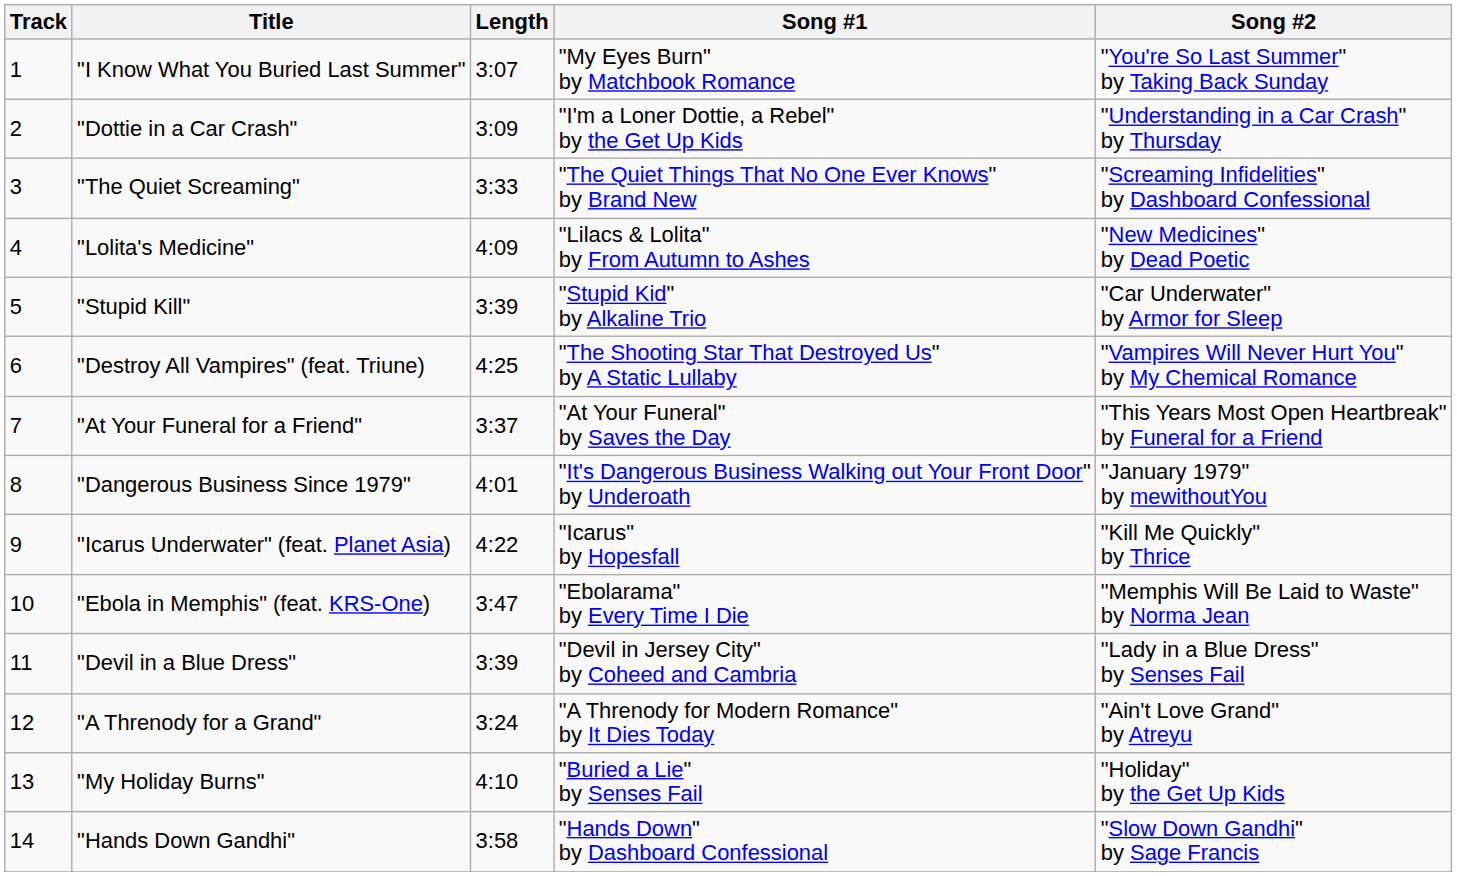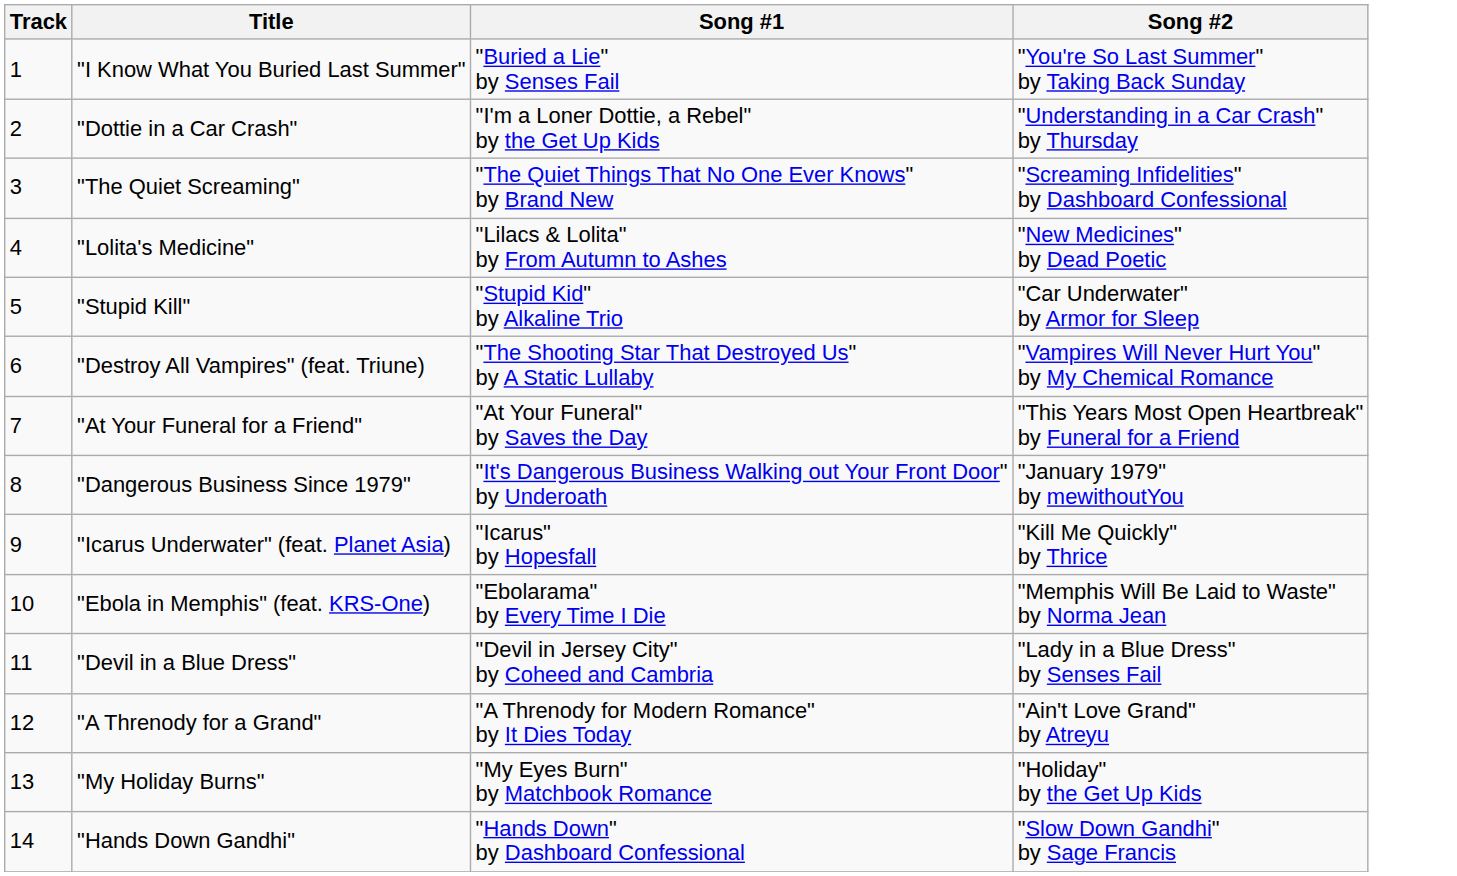 <table class="wikitable">
 <tr>
 <th>Track</th>
 <th>Title</th>
-<th>Length</th>
 <th>Song #1</th>
 <th>Song #2</th>
 </tr>
 <tr>
 <td>1</td>
 <td>"I Know What You Buried Last Summer"</td>
-<td>3:07</td>
-<td>"My Eyes Burn"<br> by <a href='#'>Matchbook Romance</a></td>
+<td>"<a href='#'>Buried a Lie</a>"<br> by <a href='#'>Senses Fail</a></td>
 <td>"<a href='#'>You're So Last Summer</a>"<br> by <a href='#'>Taking Back Sunday</a></td>
 </tr>
 <tr>
 <td>2</td>
 <td>"Dottie in a Car Crash"</td>
-<td>3:09</td>
 <td>"I'm a Loner Dottie, a Rebel"<br> by <a href='#'>the Get Up Kids</a></td>
 <td>"<a href='#'>Understanding in a Car Crash</a>"<br> by <a href='#'>Thursday</a></td>
 </tr>
 <tr>
 <td>3</td>
 <td>"The Quiet Screaming"</td>
-<td>3:33</td>
 <td>"<a href='#'>The Quiet Things That No One Ever Knows</a>"<br> by <a href='#'>Brand New</a></td>
 <td>"<a href='#'>Screaming Infidelities</a>"<br> by <a href='#'>Dashboard Confessional</a></td>
 </tr>
 <tr>
 <td>4</td>
 <td>"Lolita's Medicine"</td>
-<td>4:09</td>
 <td>"Lilacs & Lolita"<br> by <a href='#'>From Autumn to Ashes</a></td>
 <td>"<a href='#'>New Medicines</a>"<br> by <a href='#'>Dead Poetic</a></td>
 </tr>
 <tr>
 <td>5</td>
 <td>"Stupid Kill"</td>
-<td>3:39</td>
 <td>"<a href='#'>Stupid Kid</a>"<br> by <a href='#'>Alkaline Trio</a></td>
 <td>"Car Underwater"<br> by <a href='#'>Armor for Sleep</a></td>
 </tr>
 <tr>
 <td>6</td>
 <td>"Destroy All Vampires" (feat. Triune)</td>
-<td>4:25</td>
 <td>"<a href='#'>The Shooting Star That Destroyed Us</a>"<br> by <a href='#'>A Static Lullaby</a></td>
 <td>"<a href='#'>Vampires Will Never Hurt You</a>"<br> by <a href='#'>My Chemical Romance</a></td>
 </tr>
 <tr>
 <td>7</td>
 <td>"At Your Funeral for a Friend"</td>
-<td>3:37</td>
 <td>"At Your Funeral"<br> by <a href='#'>Saves the Day</a></td>
 <td>"This Years Most Open Heartbreak"<br> by <a href='#'>Funeral for a Friend</a></td>
 </tr>
 <tr>
 <td>8</td>
 <td>"Dangerous Business Since 1979"</td>
-<td>4:01</td>
 <td>"<a href='#'>It's Dangerous Business Walking out Your Front Door</a>"<br>  by <a href='#'>Underoath</a></td>
 <td>"January 1979"<br> by <a href='#'>mewithoutYou</a></td>
 </tr>
 <tr>
 <td>9</td>
 <td>"Icarus Underwater" (feat. <a href='#'>Planet Asia</a>)</td>
-<td>4:22</td>
 <td>"Icarus"<br> by <a href='#'>Hopesfall</a></td>
 <td>"Kill Me Quickly"<br> by <a href='#'>Thrice</a></td>
 </tr>
 <tr>
 <td>10</td>
 <td>"Ebola in Memphis" (feat. <a href='#'>KRS-One</a>)</td>
-<td>3:47</td>
 <td>"Ebolarama"<br> by <a href='#'>Every Time I Die</a></td>
 <td>"Memphis Will Be Laid to Waste"<br> by <a href='#'>Norma Jean</a></td>
 </tr>
 <tr>
 <td>11</td>
 <td>"Devil in a Blue Dress"</td>
-<td>3:39</td>
 <td>"Devil in Jersey City"<br> by <a href='#'>Coheed and Cambria</a></td>
 <td>"Lady in a Blue Dress"<br> by <a href='#'>Senses Fail</a></td>
 </tr>
 <tr>
 <td>12</td>
 <td>"A Threnody for a Grand"</td>
-<td>3:24</td>
 <td>"A Threnody for Modern Romance"<br> by <a href='#'>It Dies Today</a></td>
 <td>"Ain't Love Grand"<br> by <a href='#'>Atreyu</a></td>
 </tr>
 <tr>
 <td>13</td>
 <td>"My Holiday Burns"</td>
-<td>4:10</td>
-<td>"<a href='#'>Buried a Lie</a>"<br> by <a href='#'>Senses Fail</a></td>
+<td>"My Eyes Burn"<br> by <a href='#'>Matchbook Romance</a></td>
 <td>"Holiday"<br> by <a href='#'>the Get Up Kids</a></td>
 </tr>
 <tr>
 <td>14</td>
 <td>"Hands Down Gandhi"</td>
-<td>3:58</td>
 <td>"<a href='#'>Hands Down</a>"<br> by <a href='#'>Dashboard Confessional</a></td>
 <td>"<a href='#'>Slow Down Gandhi</a>"<br> by <a href='#'>Sage Francis</a></td>
 </tr>
 </table>
